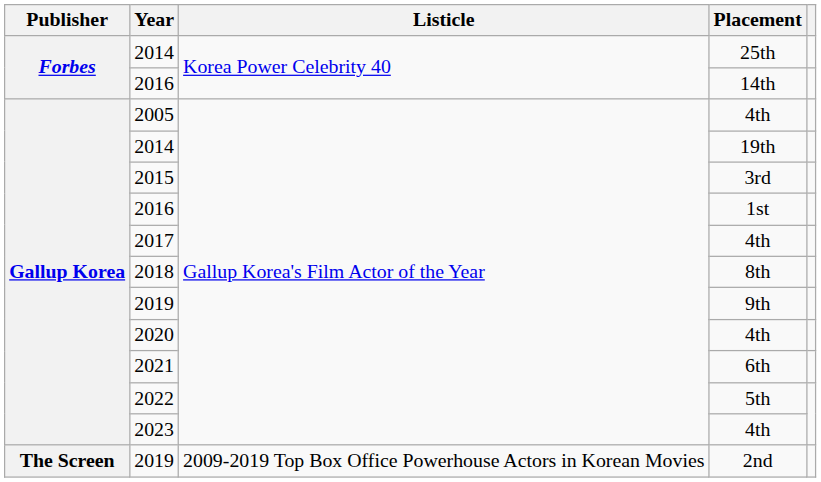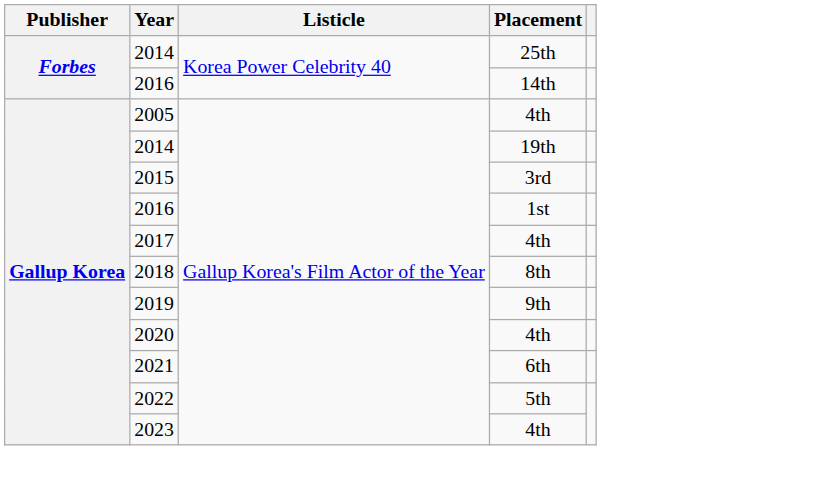 <table class="wikitable plainrowheaders sortable" style="margin-right: 0;">
 <tr>
 <th scope="col">Publisher</th>
 <th scope="col">Year</th>
 <th scope="col">Listicle</th>
 <th scope="col">Placement</th>
 <th scope="col" class="unsortable"></th>
 </tr>
 <tr>
 <th scope="row" rowspan="2"><em><a href='#'>Forbes</a></em></th>
 <td>2014</td>
 <td rowspan="2"><a href='#'>Korea Power Celebrity 40</a></td>
 <td style="text-align:center">25th</td>
 <td style="text-align:center"></td>
 </tr>
 <tr>
 <td>2016</td>
 <td style="text-align:center">14th</td>
 <td style="text-align:center"></td>
 </tr>
 <tr>
 <th rowspan="11" scope="row"><a href='#'>Gallup Korea</a></th>
 <td>2005</td>
 <td rowspan="11" style="text-align:left"><a href='#'>Gallup Korea's Film Actor of the Year</a></td>
 <td style="text-align:center">4th</td>
 <td style="text-align:center"></td>
 </tr>
 <tr>
 <td>2014</td>
 <td style="text-align:center">19th</td>
 <td style="text-align:center"></td>
 </tr>
 <tr>
 <td>2015</td>
 <td style="text-align:center">3rd</td>
 <td style="text-align:center"></td>
 </tr>
 <tr>
 <td>2016</td>
 <td style="text-align:center">1st</td>
 <td style="text-align:center"></td>
 </tr>
 <tr>
 <td>2017</td>
 <td style="text-align:center">4th</td>
 <td style="text-align:center"></td>
 </tr>
 <tr>
 <td>2018</td>
 <td style="text-align:center">8th</td>
 <td style="text-align:center"></td>
 </tr>
 <tr>
 <td>2019</td>
 <td style="text-align:center">9th</td>
 <td style="text-align:center"></td>
 </tr>
 <tr>
 <td>2020</td>
 <td style="text-align:center">4th</td>
 <td style="text-align:center"></td>
 </tr>
 <tr>
 <td>2021</td>
 <td style="text-align:center">6th</td>
 <td style="text-align:center"></td>
 </tr>
 <tr>
 <td>2022</td>
 <td style="text-align:center">5th</td>
 <td style="text-align:center" rowspan="2"></td>
 </tr>
 <tr>
 <td>2023</td>
 <td style="text-align:center">4th</td>
 </tr>
-<tr>
-<th scope="row">The Screen</th>
-<td>2019</td>
-<td>2009-2019 Top Box Office Powerhouse Actors in Korean Movies</td>
-<td style="text-align:center">2nd</td>
-<td style="text-align:center"></td>
-</tr>
 </table>
